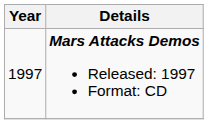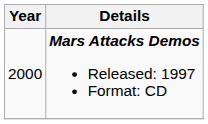 <table class ="wikitable">
 <tr>
 <th>Year</th>
 <th>Details</th>
 </tr>
 <tr>
-<td>1997</td>
+<td>2000</td>
 <td><strong><em>Mars Attacks Demos</em></strong><br><ul><li>Released: 1997</li><li>Format: CD</li></ul></td>
 </tr>
 <tr>
 </tr>
 </table>
